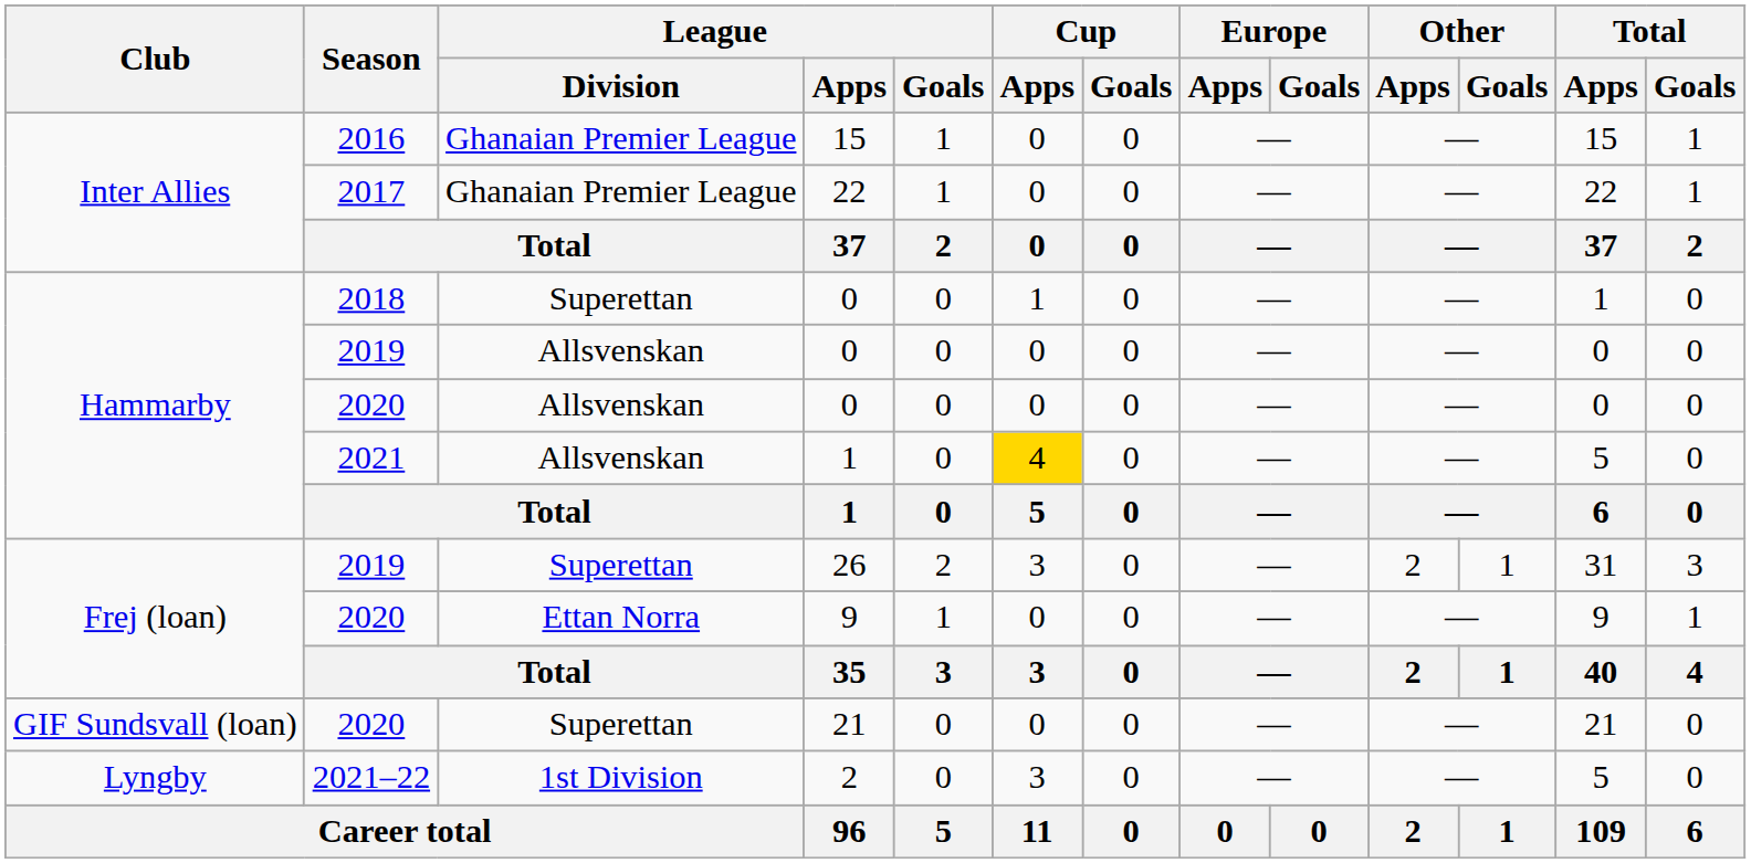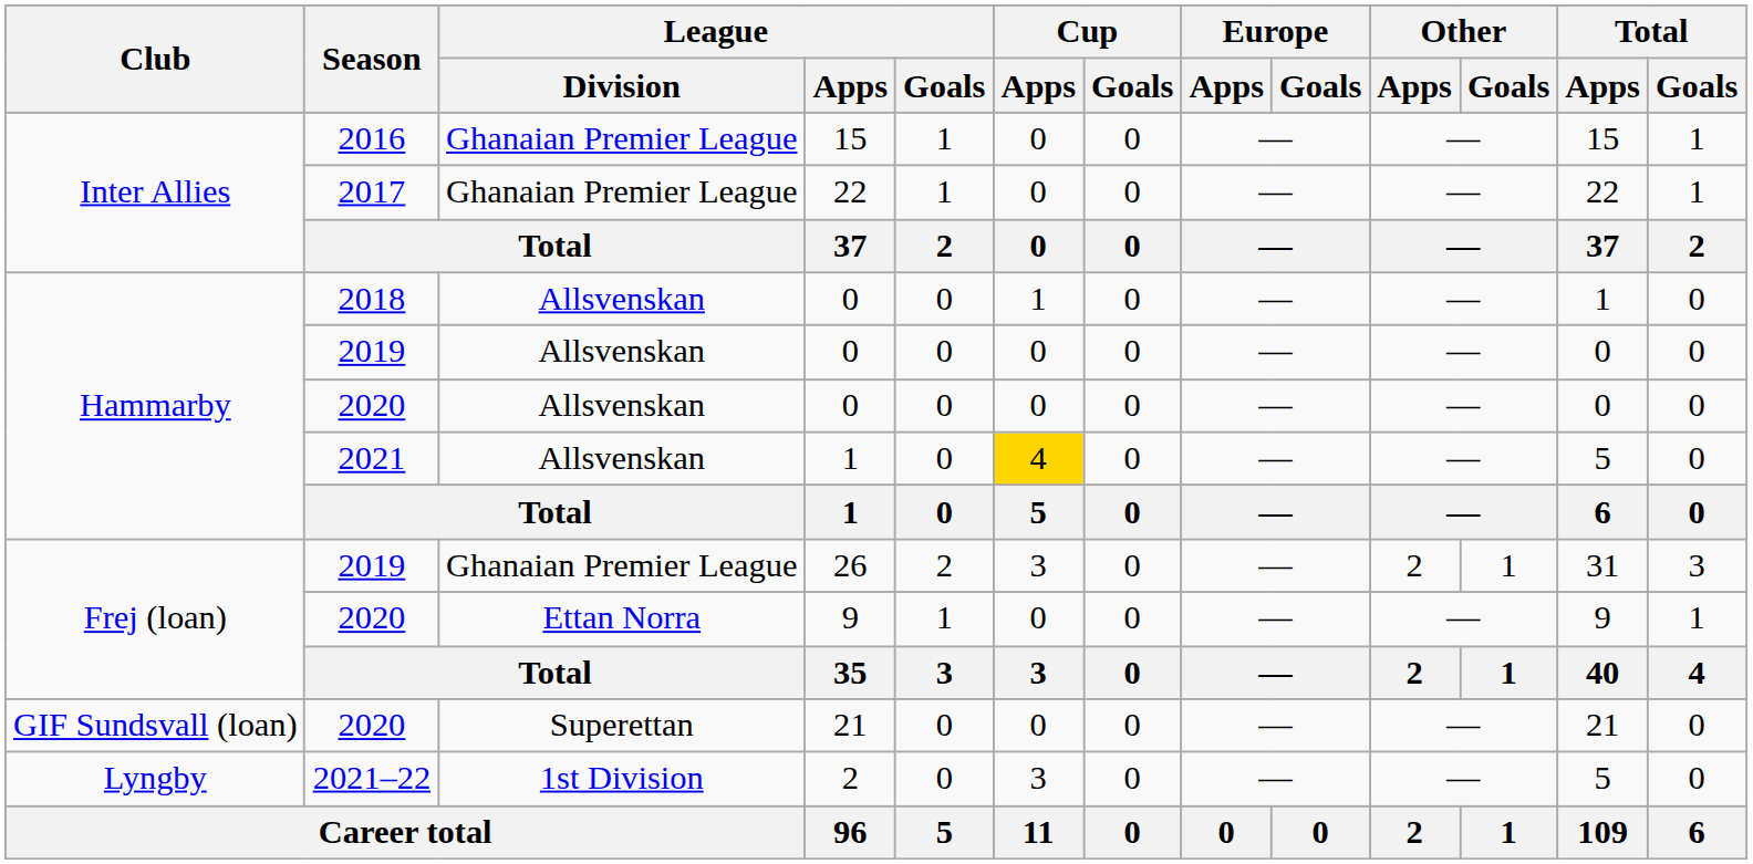 <table class="wikitable" style="text-align:center">
 <tr>
 <th rowspan="2">Club</th>
 <th rowspan="2">Season</th>
 <th colspan="3">League</th>
 <th colspan="2">Cup</th>
 <th colspan="2">Europe</th>
 <th colspan="2">Other</th>
 <th colspan="2">Total</th>
 </tr>
 <tr>
 <th>Division</th>
 <th>Apps</th>
 <th>Goals</th>
 <th>Apps</th>
 <th>Goals</th>
 <th>Apps</th>
 <th>Goals</th>
 <th>Apps</th>
 <th>Goals</th>
 <th>Apps</th>
 <th>Goals</th>
 </tr>
 <tr>
 <td rowspan="3"><a href='#'>Inter Allies</a></td>
 <td><a href='#'>2016</a></td>
 <td><a href='#'>Ghanaian Premier League</a></td>
 <td>15</td>
 <td>1</td>
 <td>0</td>
 <td>0</td>
 <td colspan="2">—</td>
 <td colspan="2">—</td>
 <td>15</td>
 <td>1</td>
 </tr>
 <tr>
 <td><a href='#'>2017</a></td>
 <td>Ghanaian Premier League</td>
 <td>22</td>
 <td>1</td>
 <td>0</td>
 <td>0</td>
 <td colspan="2">—</td>
 <td colspan="2">—</td>
 <td>22</td>
 <td>1</td>
 </tr>
 <tr>
 <th colspan="2">Total</th>
 <th>37</th>
 <th>2</th>
 <th>0</th>
 <th>0</th>
 <th colspan="2">—</th>
 <th colspan="2">—</th>
 <th>37</th>
 <th>2</th>
 </tr>
 <tr>
 <td rowspan="5"><a href='#'>Hammarby</a></td>
 <td><a href='#'>2018</a></td>
-<td>Superettan</td>
+<td><a href='#'>Allsvenskan</a></td>
 <td>0</td>
 <td>0</td>
 <td>1</td>
 <td>0</td>
 <td colspan="2">—</td>
 <td colspan="2">—</td>
 <td>1</td>
 <td>0</td>
 </tr>
 <tr>
 <td><a href='#'>2019</a></td>
 <td>Allsvenskan</td>
 <td>0</td>
 <td>0</td>
 <td>0</td>
 <td>0</td>
 <td colspan="2">—</td>
 <td colspan="2">—</td>
 <td>0</td>
 <td>0</td>
 </tr>
 <tr>
 <td><a href='#'>2020</a></td>
 <td>Allsvenskan</td>
 <td>0</td>
 <td>0</td>
 <td>0</td>
 <td>0</td>
 <td colspan="2">—</td>
 <td colspan="2">—</td>
 <td>0</td>
 <td>0</td>
 </tr>
 <tr>
 <td><a href='#'>2021</a></td>
 <td>Allsvenskan</td>
 <td>1</td>
 <td>0</td>
 <td style="background: gold;">4</td>
 <td>0</td>
 <td colspan="2">—</td>
 <td colspan="2">—</td>
 <td>5</td>
 <td>0</td>
 </tr>
 <tr>
 <th colspan="2">Total</th>
 <th>1</th>
 <th>0</th>
 <th>5</th>
 <th>0</th>
 <th colspan="2">—</th>
 <th colspan="2">—</th>
 <th>6</th>
 <th>0</th>
 </tr>
 <tr>
 <td rowspan="3"><a href='#'>Frej</a> (loan)</td>
 <td><a href='#'>2019</a></td>
-<td><a href='#'>Superettan</a></td>
+<td>Ghanaian Premier League</td>
 <td>26</td>
 <td>2</td>
 <td>3</td>
 <td>0</td>
 <td colspan="2">—</td>
 <td>2</td>
 <td>1</td>
 <td>31</td>
 <td>3</td>
 </tr>
 <tr>
 <td><a href='#'>2020</a></td>
 <td><a href='#'>Ettan Norra</a></td>
 <td>9</td>
 <td>1</td>
 <td>0</td>
 <td>0</td>
 <td colspan="2">—</td>
 <td colspan="2">—</td>
 <td>9</td>
 <td>1</td>
 </tr>
 <tr>
 <th colspan="2">Total</th>
 <th>35</th>
 <th>3</th>
 <th>3</th>
 <th>0</th>
 <th colspan="2">—</th>
 <th>2</th>
 <th>1</th>
 <th>40</th>
 <th>4</th>
 </tr>
 <tr>
 <td><a href='#'>GIF Sundsvall</a> (loan)</td>
 <td><a href='#'>2020</a></td>
 <td>Superettan</td>
 <td>21</td>
 <td>0</td>
 <td>0</td>
 <td>0</td>
 <td colspan="2">—</td>
 <td colspan="2">—</td>
 <td>21</td>
 <td>0</td>
 </tr>
 <tr>
 <td><a href='#'>Lyngby</a></td>
 <td><a href='#'>2021–22</a></td>
 <td><a href='#'>1st Division</a></td>
 <td>2</td>
 <td>0</td>
 <td>3</td>
 <td>0</td>
 <td colspan="2">—</td>
 <td colspan="2">—</td>
 <td>5</td>
 <td>0</td>
 </tr>
 <tr>
 <th colspan="3">Career total</th>
 <th>96</th>
 <th>5</th>
 <th>11</th>
 <th>0</th>
 <th>0</th>
 <th>0</th>
 <th>2</th>
 <th>1</th>
 <th>109</th>
 <th>6</th>
 </tr>
 </table>
